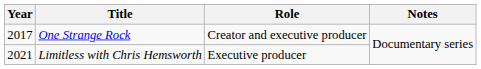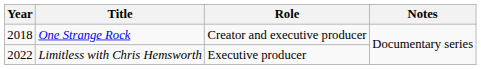 <table class="wikitable">
 <tr>
 <th>Year</th>
 <th>Title</th>
 <th>Role</th>
 <th>Notes</th>
 </tr>
 <tr>
-<td>2017</td>
+<td>2018</td>
 <td><em><a href='#'>One Strange Rock</a></em></td>
 <td>Creator and executive producer</td>
 <td rowspan="2">Documentary series</td>
 </tr>
 <tr>
-<td>2021</td>
+<td>2022</td>
 <td><em>Limitless with Chris Hemsworth</em></td>
 <td>Executive producer</td>
 </tr>
 </table>
